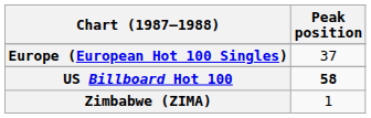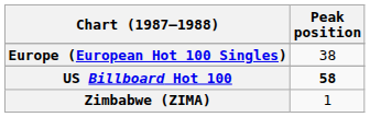 <table class="wikitable sortable plainrowheaders" style="text-align:center">
 <tr>
 <th>Chart (1987–1988)</th>
 <th>Peak<br>position</th>
 </tr>
 <tr>
 </tr>
 <tr>
 <th scope="row">Europe (<a href='#'>European Hot 100 Singles</a>)</th>
-<td>37</td>
+<td>38</td>
 </tr>
 <tr>
 </tr>
 <tr>
 </tr>
 <tr>
 </tr>
 <tr>
 </tr>
 <tr>
 </tr>
 <tr>
 </tr>
 <tr>
 <th scope="row">US <a href='#'><em>Billboard</em> Hot 100</a></th>
 <td><strong>58</strong></td>
 </tr>
 <tr>
 <th scope="row">Zimbabwe (ZIMA)</th>
 <td>1</td>
 </tr>
 </table>
